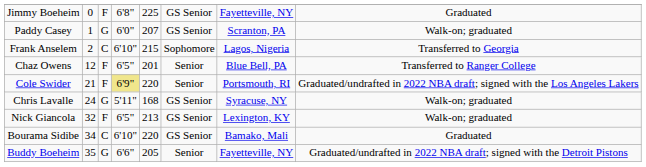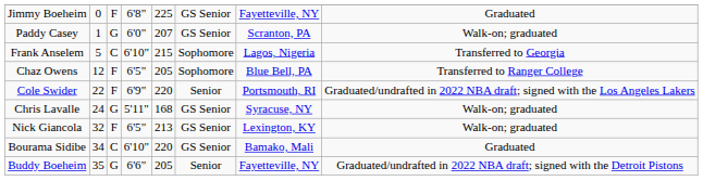 <table class="wikitable sortable" border="1" style="text-align:center;">
 <tr align=center>
 </tr>
 <tr>
 <td>Jimmy Boeheim</td>
 <td>0</td>
 <td>F</td>
 <td>6'8"</td>
 <td>225</td>
 <td>GS Senior</td>
 <td><a href='#'>Fayetteville, NY</a></td>
 <td>Graduated</td>
 </tr>
 <tr>
 <td>Paddy Casey</td>
 <td>1</td>
 <td>G</td>
 <td>6'0"</td>
 <td>207</td>
 <td>GS Senior</td>
 <td><a href='#'>Scranton, PA</a></td>
 <td>Walk-on; graduated</td>
 </tr>
 <tr>
 <td>Frank Anselem</td>
-<td>2</td>
+<td>5</td>
 <td>C</td>
 <td>6'10"</td>
 <td>215</td>
 <td>Sophomore</td>
 <td><a href='#'>Lagos, Nigeria</a></td>
 <td>Transferred to <a href='#'>Georgia</a></td>
 </tr>
 <tr>
 <td>Chaz Owens</td>
 <td>12</td>
 <td>F</td>
 <td>6'5"</td>
-<td>201</td>
-<td>Senior</td>
+<td>205</td>
+<td>Sophomore</td>
 <td><a href='#'>Blue Bell, PA</a></td>
 <td>Transferred to <a href='#'>Ranger College</a></td>
 </tr>
 <tr>
 <td><a href='#'>Cole Swider</a></td>
-<td>21</td>
+<td>22</td>
 <td>F</td>
-<td style="background: khaki;">6'9"</td>
+<td>6'9"</td>
 <td>220</td>
 <td>Senior</td>
 <td><a href='#'>Portsmouth, RI</a></td>
 <td>Graduated/undrafted in <a href='#'>2022 NBA draft</a>; signed with the <a href='#'>Los Angeles Lakers</a></td>
 </tr>
 <tr>
 <td>Chris Lavalle</td>
 <td>24</td>
 <td>G</td>
 <td>5'11"</td>
 <td>168</td>
 <td>GS Senior</td>
 <td><a href='#'>Syracuse, NY</a></td>
 <td>Walk-on; graduated</td>
 </tr>
 <tr>
 <td>Nick Giancola</td>
 <td>32</td>
 <td>F</td>
 <td>6'5"</td>
 <td>213</td>
 <td>GS Senior</td>
 <td><a href='#'>Lexington, KY</a></td>
 <td>Walk-on; graduated</td>
 </tr>
 <tr>
 <td>Bourama Sidibe</td>
 <td>34</td>
 <td>C</td>
 <td>6'10"</td>
 <td>220</td>
 <td>GS Senior</td>
 <td><a href='#'>Bamako, Mali</a></td>
 <td>Graduated</td>
 </tr>
 <tr>
 <td><a href='#'>Buddy Boeheim</a></td>
 <td>35</td>
 <td>G</td>
 <td>6'6"</td>
 <td>205</td>
 <td>Senior</td>
 <td><a href='#'>Fayetteville, NY</a></td>
 <td>Graduated/undrafted in <a href='#'>2022 NBA draft</a>; signed with the <a href='#'>Detroit Pistons</a></td>
 </tr>
 </table>
